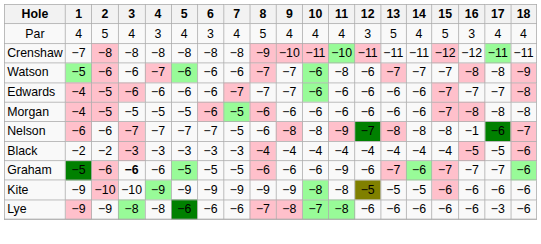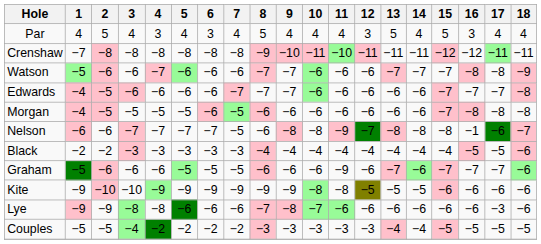 <table class="wikitable" style="text-align:center">
 <tr>
 <th>Hole</th>
 <th>  1  </th>
 <th>  2  </th>
 <th>  3  </th>
 <th>  4  </th>
 <th>  5  </th>
 <th>  6  </th>
 <th>  7  </th>
 <th>  8  </th>
 <th>  9  </th>
 <th>10</th>
 <th>11</th>
 <th>12</th>
 <th>13</th>
 <th>14</th>
 <th>15</th>
 <th>16</th>
 <th>17</th>
 <th>18</th>
 </tr>
 <tr>
 <td>Par</td>
 <td>4</td>
 <td>5</td>
 <td>4</td>
 <td>3</td>
 <td>4</td>
 <td>3</td>
 <td>4</td>
 <td>5</td>
 <td>4</td>
 <td>4</td>
 <td>4</td>
 <td>3</td>
 <td>5</td>
 <td>4</td>
 <td>5</td>
 <td>3</td>
 <td>4</td>
 <td>4</td>
 </tr>
 <tr>
 <td align=left> Crenshaw</td>
 <td>−7</td>
 <td style="background: Pink;">−8</td>
 <td>−8</td>
 <td>−8</td>
 <td>−8</td>
 <td>−8</td>
 <td>−8</td>
 <td style="background: Pink;">−9</td>
 <td style="background: Pink;">−10</td>
 <td style="background: Pink;">−11</td>
 <td style="background: PaleGreen;">−10</td>
 <td style="background: Pink;">−11</td>
 <td>−11</td>
 <td>−11</td>
 <td style="background: Pink;">−12</td>
 <td>−12</td>
 <td style="background: PaleGreen;">−11</td>
 <td>−11</td>
 </tr>
 <tr>
 <td align=left> Watson</td>
 <td style="background: PaleGreen;">−5</td>
 <td style="background: Pink;">−6</td>
 <td>−6</td>
 <td style="background: Pink;">−7</td>
 <td style="background: PaleGreen;">−6</td>
 <td>−6</td>
 <td>−6</td>
 <td style="background: Pink;">−7</td>
 <td>−7</td>
 <td style="background: PaleGreen;">−6</td>
-<td>−8</td>
+<td>−6</td>
 <td>−6</td>
 <td style="background: Pink;">−7</td>
 <td>−7</td>
 <td>−7</td>
 <td style="background: Pink;">−8</td>
 <td>−8</td>
 <td style="background: Pink;">−9</td>
 </tr>
 <tr>
 <td align=left> Edwards</td>
 <td style="background: Pink;">−4</td>
 <td style="background: Pink;">−5</td>
 <td style="background: Pink;">−6</td>
 <td>−6</td>
 <td>−6</td>
 <td>−6</td>
 <td style="background: Pink;">−7</td>
 <td>−7</td>
 <td>−7</td>
 <td style="background: PaleGreen;">−6</td>
 <td>−6</td>
 <td>−6</td>
 <td>−6</td>
 <td>−6</td>
 <td style="background: Pink;">−7</td>
 <td>−7</td>
 <td>−7</td>
 <td style="background: Pink;">−8</td>
 </tr>
 <tr>
 <td align=left> Morgan</td>
 <td style="background: Pink;">−4</td>
 <td style="background: Pink;">−5</td>
 <td>−5</td>
 <td>−5</td>
 <td>−5</td>
 <td style="background: Pink;">−6</td>
 <td style="background: PaleGreen;">−5</td>
 <td style="background: Pink;">−6</td>
 <td>−6</td>
 <td>−6</td>
 <td>−6</td>
 <td>−6</td>
 <td>−6</td>
 <td>−6</td>
 <td style="background: Pink;">−7</td>
 <td style="background: Pink;">−8</td>
 <td>−8</td>
 <td>−8</td>
 </tr>
 <tr>
 <td align=left> Nelson</td>
 <td style="background: Pink;">−6</td>
 <td>−6</td>
 <td style="background: Pink;">−7</td>
 <td>−7</td>
 <td>−7</td>
 <td>−7</td>
 <td>−5</td>
 <td>−6</td>
 <td style="background: Pink;">−8</td>
 <td>−8</td>
 <td style="background: Pink;">−9</td>
 <td style="background: Green;">−7</td>
 <td style="background: Pink;">−8</td>
 <td>−8</td>
 <td>−8</td>
 <td>−1</td>
 <td style="background: Green;">−6</td>
 <td style="background: Pink;">−7</td>
 </tr>
 <tr>
 <td align=left> Black</td>
 <td>−2</td>
 <td>−2</td>
 <td style="background: Pink;">−3</td>
 <td>−3</td>
 <td>−3</td>
 <td>−3</td>
 <td>−3</td>
 <td style="background: Pink;">−4</td>
 <td>−4</td>
 <td>−4</td>
 <td>−4</td>
 <td>−4</td>
 <td>−4</td>
 <td>−4</td>
 <td>−4</td>
 <td style="background: Pink;">−5</td>
 <td>−5</td>
 <td style="background: Pink;">−6</td>
 </tr>
 <tr>
 <td align=left> Graham</td>
 <td style="background: Green;">−5</td>
 <td style="background: Pink;">−6</td>
-<td><strong>−6</strong></td>
+<td>−6</td>
 <td>−6</td>
 <td style="background: PaleGreen;">−5</td>
 <td>−5</td>
 <td>−5</td>
 <td style="background: Pink;">−6</td>
 <td>−6</td>
 <td>−6</td>
 <td>−9</td>
 <td>−6</td>
 <td style="background: Pink;">−7</td>
 <td style="background: PaleGreen;">−6</td>
 <td style="background: Pink;">−7</td>
 <td>−7</td>
 <td>−7</td>
 <td style="background: PaleGreen;">−6</td>
 </tr>
 <tr>
 <td align=left> Kite</td>
 <td>−9</td>
 <td style="background: Pink;">−10</td>
 <td>−10</td>
 <td style="background: PaleGreen;">−9</td>
 <td>−9</td>
 <td>−9</td>
 <td>−9</td>
 <td>−9</td>
 <td>−9</td>
 <td style="background: PaleGreen;">−8</td>
 <td>−8</td>
 <td style="background: Olive;">−5</td>
 <td>−5</td>
 <td>−5</td>
 <td style="background: Pink;">−6</td>
 <td>−6</td>
 <td>−6</td>
 <td>−6</td>
 </tr>
 <tr>
 <td align=left> Lye</td>
 <td style="background: Pink;">−9</td>
 <td>−9</td>
 <td style="background: PaleGreen;">−8</td>
 <td>−8</td>
 <td style="background: Green;">−6</td>
 <td>−6</td>
 <td>−6</td>
 <td style="background: Pink;">−7</td>
 <td style="background: Pink;">−8</td>
 <td style="background: PaleGreen;">−7</td>
-<td style="background: PaleGreen;">−8</td>
+<td style="background: PaleGreen;">−6</td>
 <td>−6</td>
 <td>−6</td>
 <td>−6</td>
 <td>−6</td>
 <td>−6</td>
 <td>−3</td>
 <td>−6</td>
 </tr>
 <tr>
+<td align=left> Couples</td>
+<td>−5</td>
+<td>−5</td>
+<td style="background: PaleGreen;">−4</td>
+<td style="background: Green;">−2</td>
+<td>−2</td>
+<td>−2</td>
+<td>−2</td>
+<td style="background: Pink;">−3</td>
+<td>−3</td>
+<td>−3</td>
+<td>−3</td>
+<td>−3</td>
+<td style="background: Pink;">−4</td>
+<td>−4</td>
+<td style="background: Pink;">−5</td>
+<td>−5</td>
+<td>−5</td>
+<td>−5</td>
+</tr>
+<tr>
 </tr>
 </table>
